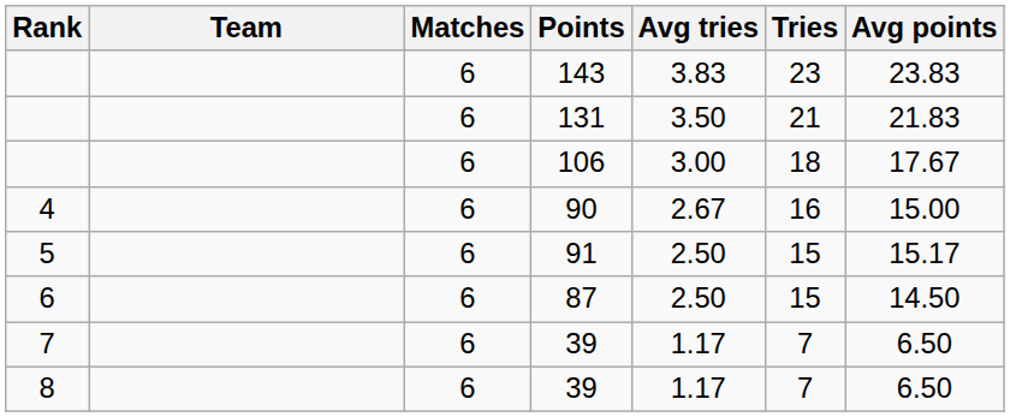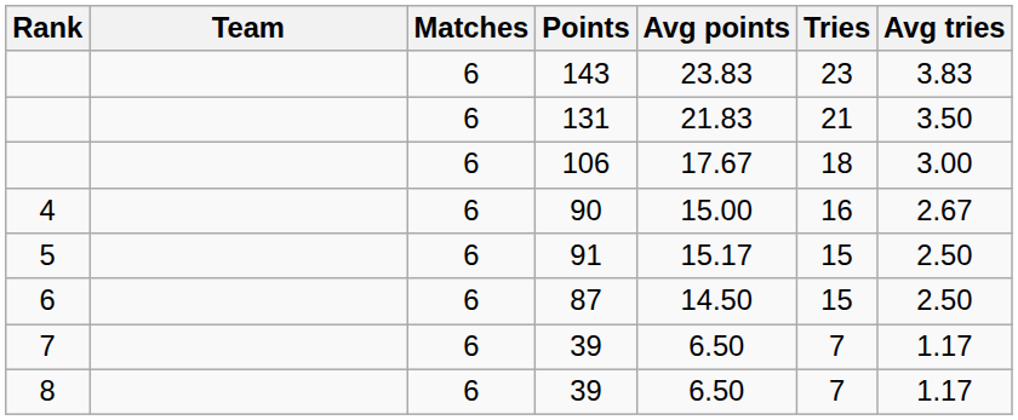 <table class="wikitable sortable" style="text-align:center">
 <tr>
 <th data-sort-type="number">Rank</th>
 <th style="width:170px;">Team</th>
 <th>Matches</th>
 <th>Points</th>
+<th>Avg points</th>
+<th>Tries</th>
 <th>Avg tries</th>
-<th>Tries</th>
-<th>Avg points</th>
 </tr>
 <tr>
 <td></td>
 <td align=left></td>
 <td>6</td>
 <td>143</td>
+<td>23.83</td>
+<td>23</td>
 <td>3.83</td>
-<td>23</td>
-<td>23.83</td>
 </tr>
 <tr>
 <td></td>
 <td align=left></td>
 <td>6</td>
 <td>131</td>
+<td>21.83</td>
+<td>21</td>
 <td>3.50</td>
-<td>21</td>
-<td>21.83</td>
 </tr>
 <tr>
 <td></td>
 <td align=left></td>
 <td>6</td>
 <td>106</td>
+<td>17.67</td>
+<td>18</td>
 <td>3.00</td>
-<td>18</td>
-<td>17.67</td>
 </tr>
 <tr>
 <td>4</td>
 <td align=left></td>
 <td>6</td>
 <td>90</td>
+<td>15.00</td>
+<td>16</td>
 <td>2.67</td>
-<td>16</td>
-<td>15.00</td>
 </tr>
 <tr>
 <td>5</td>
 <td align=left></td>
 <td>6</td>
 <td>91</td>
+<td>15.17</td>
+<td>15</td>
 <td>2.50</td>
-<td>15</td>
-<td>15.17</td>
 </tr>
 <tr>
 <td>6</td>
 <td align=left></td>
 <td>6</td>
 <td>87</td>
+<td>14.50</td>
+<td>15</td>
 <td>2.50</td>
-<td>15</td>
-<td>14.50</td>
 </tr>
 <tr>
 <td>7</td>
 <td align=left></td>
 <td>6</td>
 <td>39</td>
+<td>6.50</td>
+<td>7</td>
 <td>1.17</td>
-<td>7</td>
-<td>6.50</td>
 </tr>
 <tr>
 <td>8</td>
 <td align=left></td>
 <td>6</td>
 <td>39</td>
+<td>6.50</td>
+<td>7</td>
 <td>1.17</td>
-<td>7</td>
-<td>6.50</td>
 </tr>
 </table>
